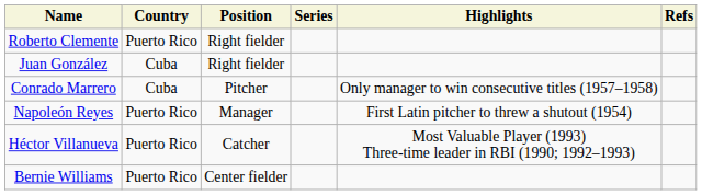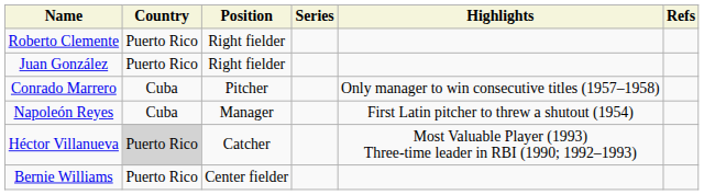 <table class="wikitable">
 <tr>
 <th style="background:#F5F5DC;">Name</th>
 <th style="background:#F5F5DC;">Country</th>
 <th style="background:#F5F5DC;">Position</th>
 <th style="background:#F5F5DC;">Series</th>
 <th style="background:#F5F5DC;">Highlights</th>
 <th style="background:#F5F5DC;">Refs</th>
 </tr>
 <tr align=center>
 <td><a href='#'>Roberto Clemente</a></td>
 <td> Puerto Rico</td>
 <td>Right fielder</td>
 <td></td>
 <td></td>
 <td></td>
 </tr>
 <tr align=center>
 <td><a href='#'>Juan González</a></td>
-<td> Cuba</td>
+<td> Puerto Rico</td>
 <td>Right fielder</td>
 <td></td>
 <td></td>
 <td></td>
 </tr>
 <tr align=center>
 <td><a href='#'>Conrado Marrero</a></td>
 <td> Cuba</td>
 <td>Pitcher</td>
 <td></td>
 <td>Only manager to win consecutive titles (1957–1958)</td>
 <td></td>
 </tr>
 <tr align=center>
 <td><a href='#'>Napoleón Reyes</a></td>
-<td> Puerto Rico</td>
+<td> Cuba</td>
 <td>Manager</td>
 <td></td>
 <td>First Latin pitcher to threw a shutout (1954)</td>
 <td></td>
 </tr>
 <tr align=center>
 <td><a href='#'>Héctor Villanueva</a></td>
-<td> Puerto Rico</td>
+<td style="background: lightgrey;"> Puerto Rico</td>
 <td>Catcher</td>
 <td></td>
 <td>Most Valuable Player (1993)<br>Three-time leader in RBI (1990; 1992–1993)</td>
 <td></td>
 </tr>
 <tr align=center>
 <td><a href='#'>Bernie Williams</a></td>
 <td> Puerto Rico</td>
 <td>Center fielder</td>
 <td></td>
 <td></td>
 <td></td>
 </tr>
 </table>
